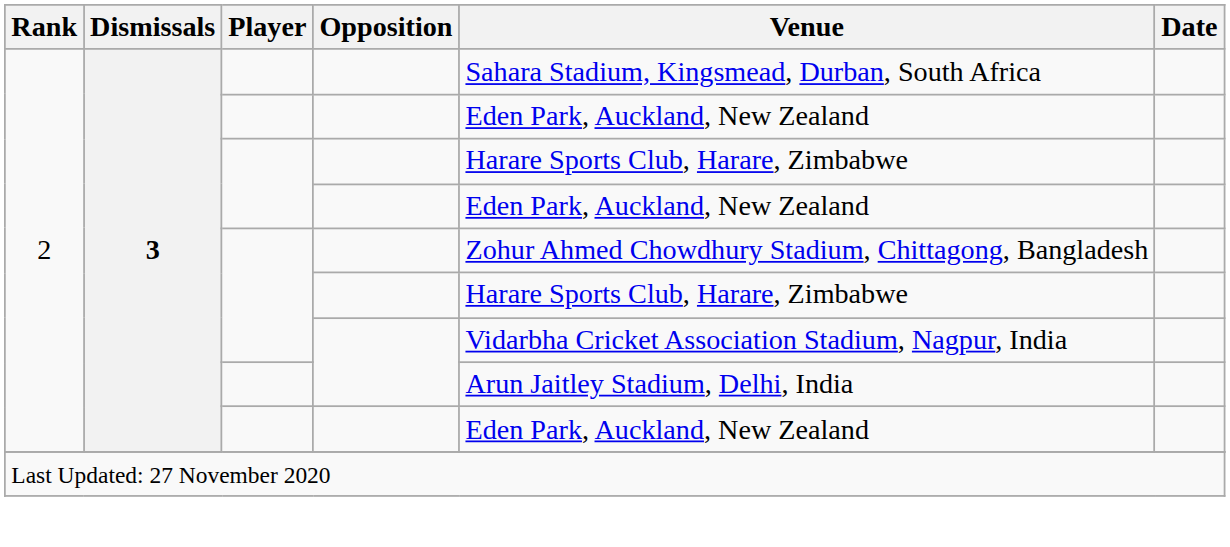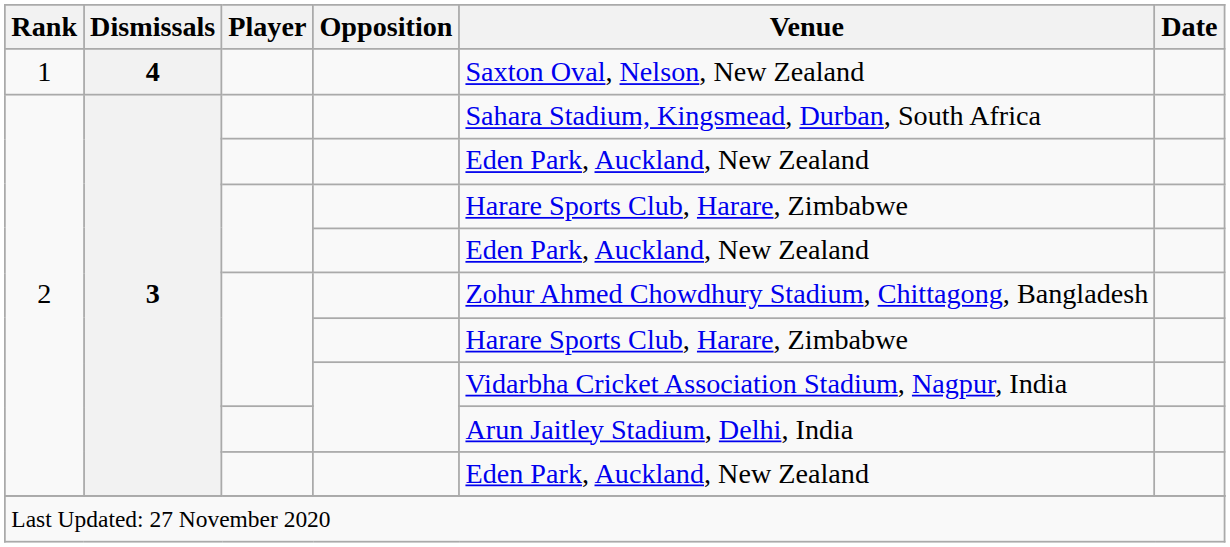 <table class="wikitable plainrowheaders sortable">
 <tr>
 <th scope=col>Rank</th>
 <th scope=col>Dismissals</th>
 <th scope=col>Player</th>
 <th scope=col>Opposition</th>
 <th scope=col>Venue</th>
 <th scope=col>Date</th>
+</tr>
+<tr>
+<td align=center>1</td>
+<th scope=row style=text-align:center;>4</th>
+<td> </td>
+<td></td>
+<td><a href='#'>Saxton Oval</a>, <a href='#'>Nelson</a>, New Zealand</td>
+<td></td>
 </tr>
 <tr>
 <td align=center rowspan=9>2</td>
 <th scope=row style=text-align:center; rowspan=9>3</th>
 <td></td>
 <td></td>
 <td><a href='#'>Sahara Stadium, Kingsmead</a>, <a href='#'>Durban</a>, South Africa</td>
 <td></td>
 </tr>
 <tr>
 <td></td>
 <td></td>
 <td><a href='#'>Eden Park</a>, <a href='#'>Auckland</a>, New Zealand</td>
 <td></td>
 </tr>
 <tr>
 <td rowspan=2></td>
 <td></td>
 <td><a href='#'>Harare Sports Club</a>, <a href='#'>Harare</a>, Zimbabwe</td>
 <td></td>
 </tr>
 <tr>
 <td></td>
 <td><a href='#'>Eden Park</a>, <a href='#'>Auckland</a>, New Zealand</td>
 <td></td>
 </tr>
 <tr>
 <td rowspan=3></td>
 <td></td>
 <td><a href='#'>Zohur Ahmed Chowdhury Stadium</a>, <a href='#'>Chittagong</a>, Bangladesh</td>
 <td></td>
 </tr>
 <tr>
 <td></td>
 <td><a href='#'>Harare Sports Club</a>, <a href='#'>Harare</a>, Zimbabwe</td>
 <td></td>
 </tr>
 <tr>
 <td rowspan=2></td>
 <td><a href='#'>Vidarbha Cricket Association Stadium</a>, <a href='#'>Nagpur</a>, India</td>
 <td></td>
 </tr>
 <tr>
 <td></td>
 <td><a href='#'>Arun Jaitley Stadium</a>, <a href='#'>Delhi</a>, India</td>
 <td></td>
 </tr>
 <tr>
 <td></td>
 <td></td>
 <td><a href='#'>Eden Park</a>, <a href='#'>Auckland</a>, New Zealand</td>
 <td></td>
 </tr>
 <tr>
 </tr>
 <tr class=sortbottom>
 <td colspan=6><small>Last Updated: 27 November 2020</small></td>
 </tr>
 </table>
